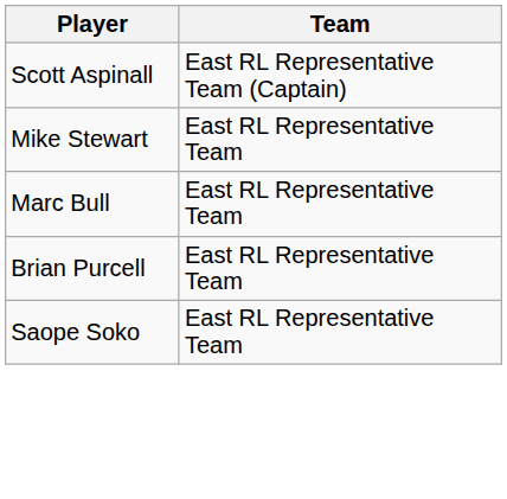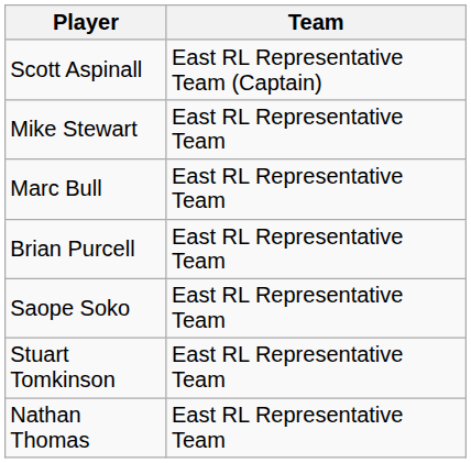 <table class="wikitable" style="text-align: left;">
 <tr>
 <th scope="col" width=110>Player</th>
 <th scope="col" width=210>Team</th>
 </tr>
 <tr>
 <td>Scott Aspinall</td>
 <td>East RL Representative Team (Captain)</td>
 </tr>
 <tr>
 <td>Mike Stewart</td>
 <td>East RL Representative Team</td>
 </tr>
 <tr>
 <td>Marc Bull</td>
 <td>East RL Representative Team</td>
 </tr>
 <tr>
 <td>Brian Purcell</td>
 <td>East RL Representative Team</td>
 </tr>
 <tr>
 <td>Saope Soko</td>
 <td>East RL Representative Team</td>
 </tr>
+<tr>
+<td>Stuart Tomkinson</td>
+<td>East RL Representative Team</td>
+</tr>
+<tr>
+<td>Nathan Thomas</td>
+<td>East RL Representative Team</td>
+</tr>
 </table>
